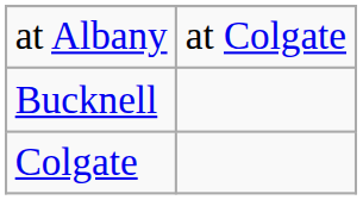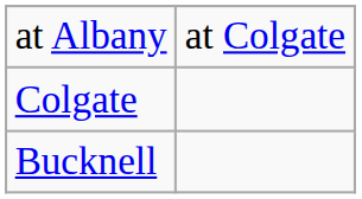 <table class="wikitable">
 <tr>
 </tr>
 <tr>
 <td>at <a href='#'>Albany</a></td>
 <td>at <a href='#'>Colgate</a></td>
 </tr>
 <tr>
+<td><a href='#'>Colgate</a></td>
+<td></td>
+</tr>
+<tr>
 <td><a href='#'>Bucknell</a></td>
 <td></td>
 </tr>
-<tr>
-<td><a href='#'>Colgate</a></td>
-<td></td>
-</tr>
 </table>
